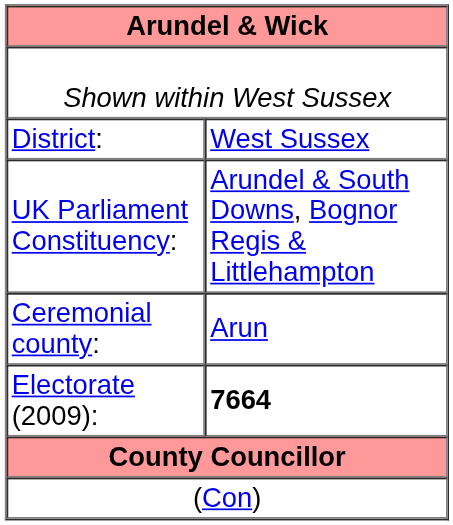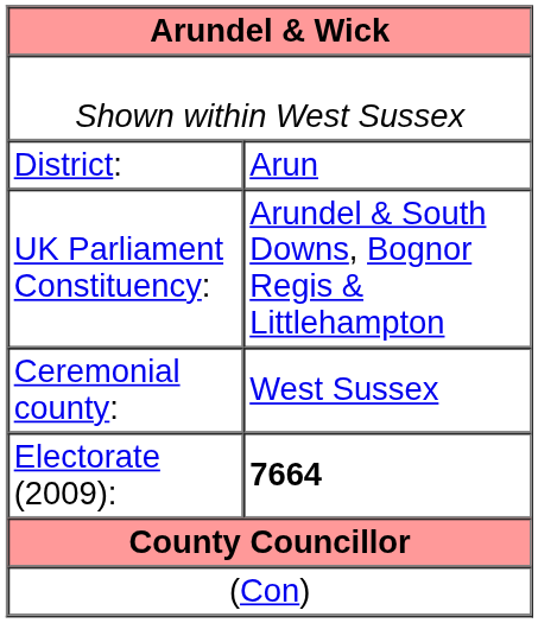 <table class="vcard" border=1 cellpadding=2 cellspacing=0 align=right width=260 style=margin-left:0.5em;>
 <tr>
 <th class="fn org" colspan=2 align=center bgcolor="#ff9999"><strong>Arundel & Wick</strong></th>
 </tr>
 <tr>
 <td colspan=2 align=center><br><em>Shown within West Sussex</em></td>
 </tr>
 <tr class="note">
 <td width="45%"><a href='#'>District</a>:</td>
-<td><a href='#'>West Sussex</a></td>
+<td><a href='#'>Arun</a></td>
 </tr>
 <tr class="note">
 <td><a href='#'>UK Parliament Constituency</a>:</td>
 <td><a href='#'>Arundel & South Downs</a>, <a href='#'>Bognor Regis & Littlehampton</a></td>
 </tr>
 <tr class="note">
 <td><a href='#'>Ceremonial county</a>:</td>
-<td><a href='#'>Arun</a></td>
+<td><a href='#'>West Sussex</a></td>
 </tr>
 <tr class="note">
 <td><a href='#'>Electorate</a> (2009):</td>
 <td><strong>7664</strong></td>
 </tr>
 <tr>
 <th colspan=2 align=center bgcolor="#ff9999">County Councillor</th>
 </tr>
 <tr>
 <td colspan=2 align=center> (<a href='#'>Con</a>)</td>
 </tr>
 </table>
